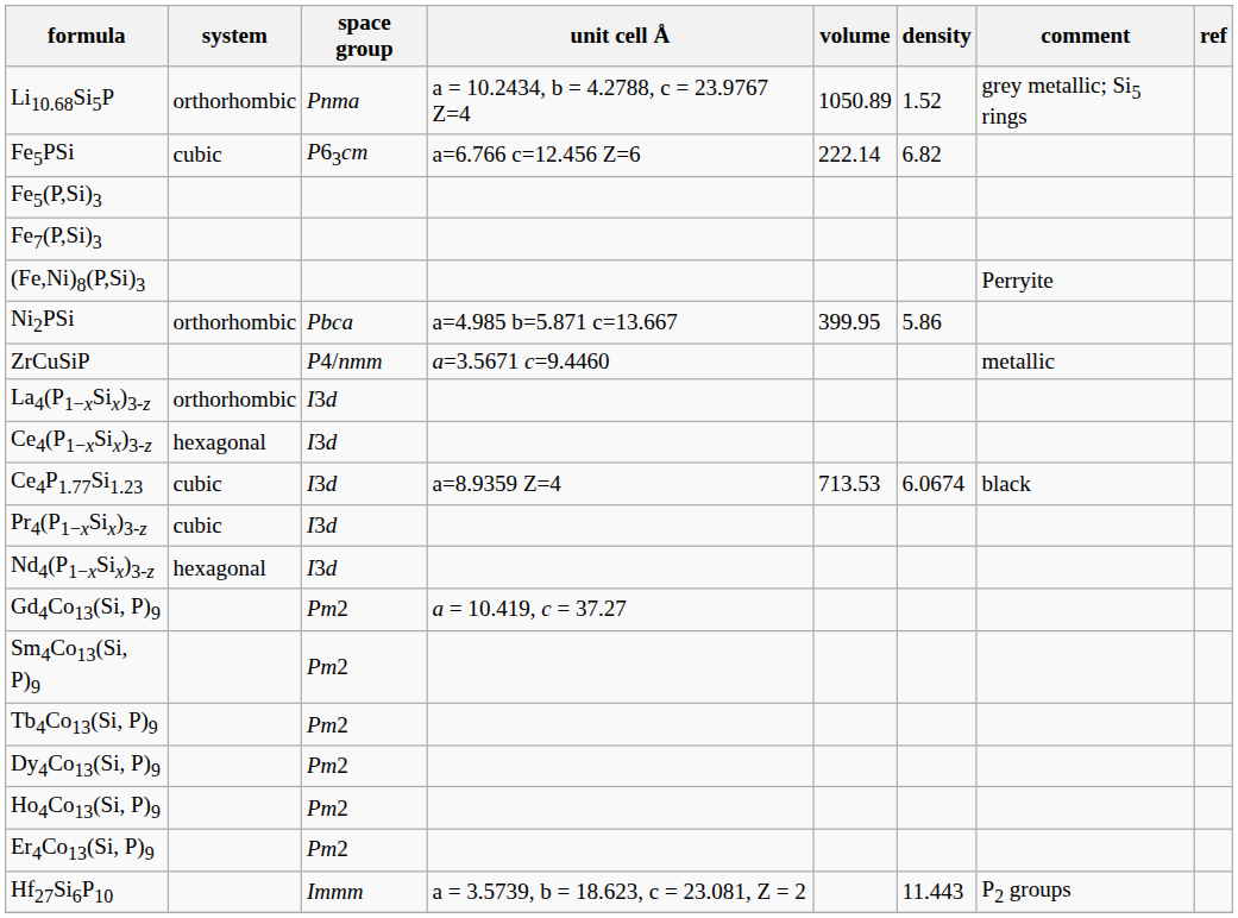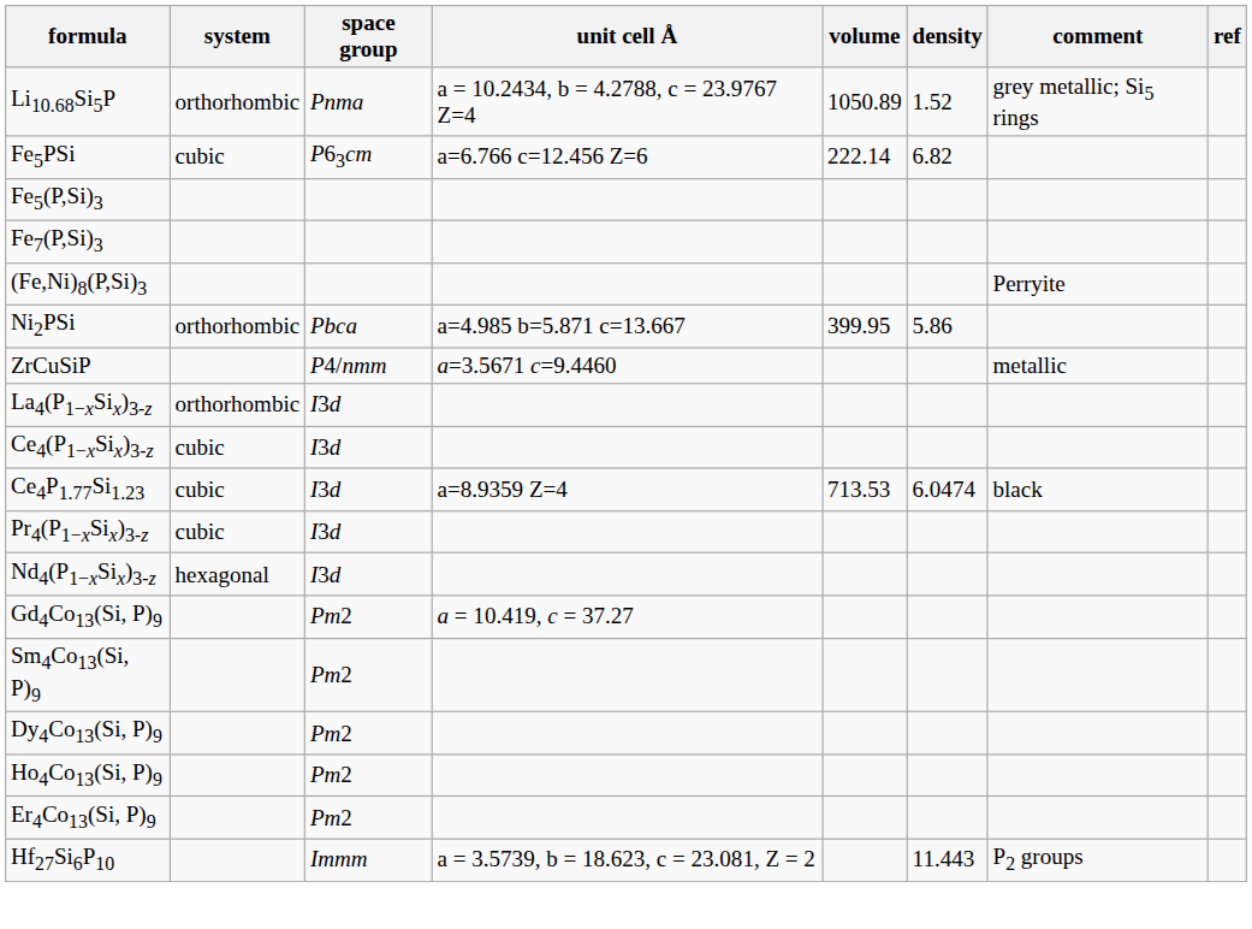 <table class="wikitable">
 <tr>
 <th>formula</th>
 <th>system</th>
 <th>space group</th>
 <th>unit cell Å</th>
 <th>volume</th>
 <th>density</th>
 <th>comment</th>
 <th>ref</th>
 </tr>
 <tr>
 <td>Li<sub>10.68</sub>Si<sub>5</sub>P</td>
 <td>orthorhombic</td>
 <td><em>Pnma</em></td>
 <td>a  =  10.2434, b = 4.2788, c = 23.9767 Z=4</td>
 <td>1050.89</td>
 <td>1.52</td>
 <td>grey metallic; Si<sub>5</sub> rings</td>
 <td></td>
 </tr>
 <tr>
 <td>Fe<sub>5</sub>PSi</td>
 <td>cubic</td>
 <td><em>P</em>6<sub>3</sub><em>cm</em></td>
 <td>a=6.766 c=12.456 Z=6</td>
 <td>222.14</td>
 <td>6.82</td>
 <td></td>
 <td></td>
 </tr>
 <tr>
 <td>Fe<sub>5</sub>(P,Si)<sub>3</sub></td>
 <td></td>
 <td></td>
 <td></td>
 <td></td>
 <td></td>
 <td></td>
 <td></td>
 </tr>
 <tr>
 <td>Fe<sub>7</sub>(P,Si)<sub>3</sub></td>
 <td></td>
 <td></td>
 <td></td>
 <td></td>
 <td></td>
 <td></td>
 <td></td>
 </tr>
 <tr>
 <td>(Fe,Ni)<sub>8</sub>(P,Si)<sub>3</sub></td>
 <td></td>
 <td></td>
 <td></td>
 <td></td>
 <td></td>
 <td>Perryite</td>
 <td></td>
 </tr>
 <tr>
 <td>Ni<sub>2</sub>PSi</td>
 <td>orthorhombic</td>
 <td><em>Pbca</em></td>
 <td>a=4.985 b=5.871 c=13.667</td>
 <td>399.95</td>
 <td>5.86</td>
 <td></td>
 <td></td>
 </tr>
 <tr>
 <td>ZrCuSiP</td>
 <td></td>
 <td><em>P</em>4/<em>nmm</em></td>
 <td><em>a</em>=3.5671 <em>c</em>=9.4460</td>
 <td></td>
 <td></td>
 <td>metallic</td>
 <td></td>
 </tr>
 <tr>
 <td>La<sub>4</sub>(P<sub>1−<em>x</em></sub>Si<em><sub>x</sub></em>)<sub>3-<em>z</em></sub></td>
 <td>orthorhombic</td>
 <td><em>I</em>3<em>d</em></td>
 <td></td>
 <td></td>
 <td></td>
 <td></td>
 <td></td>
 </tr>
 <tr>
 <td>Ce<sub>4</sub>(P<sub>1−<em>x</em></sub>Si<em><sub>x</sub></em>)<sub>3-<em>z</em></sub></td>
-<td>hexagonal</td>
+<td>cubic</td>
 <td><em>I</em>3<em>d</em></td>
 <td></td>
 <td></td>
 <td></td>
 <td></td>
 <td></td>
 </tr>
 <tr>
 <td>Ce<sub>4</sub>P<sub>1.77</sub>Si<sub>1.23</sub></td>
 <td>cubic</td>
 <td><em>I</em>3<em>d</em></td>
 <td>a=8.9359 Z=4</td>
 <td>713.53</td>
-<td>6.0674</td>
+<td>6.0474</td>
 <td>black</td>
 <td></td>
 </tr>
 <tr>
 <td>Pr<sub>4</sub>(P<sub>1−<em>x</em></sub>Si<em><sub>x</sub></em>)<sub>3-<em>z</em></sub></td>
 <td>cubic</td>
 <td><em>I</em>3<em>d</em></td>
 <td></td>
 <td></td>
 <td></td>
 <td></td>
 <td></td>
 </tr>
 <tr>
 <td>Nd<sub>4</sub>(P<sub>1−<em>x</em></sub>Si<em><sub>x</sub></em>)<sub>3-<em>z</em></sub></td>
 <td>hexagonal</td>
 <td><em>I</em>3<em>d</em></td>
 <td></td>
 <td></td>
 <td></td>
 <td></td>
 <td></td>
 </tr>
 <tr>
 <td>Gd<sub>4</sub>Co<sub>13</sub>(Si, P)<sub>9</sub></td>
 <td></td>
 <td><em>P</em><em>m</em>2</td>
 <td><em>a</em> = 10.419, <em>c</em> = 37.27</td>
 <td></td>
 <td></td>
 <td></td>
 <td></td>
 </tr>
 <tr>
 <td>Sm<sub>4</sub>Co<sub>13</sub>(Si, P)<sub>9</sub></td>
-<td></td>
-<td><em>P</em><em>m</em>2</td>
-<td></td>
-<td></td>
-<td></td>
-<td></td>
-<td></td>
-</tr>
-<tr>
-<td>Tb<sub>4</sub>Co<sub>13</sub>(Si, P)<sub>9</sub></td>
 <td></td>
 <td><em>P</em><em>m</em>2</td>
 <td></td>
 <td></td>
 <td></td>
 <td></td>
 <td></td>
 </tr>
 <tr>
 <td>Dy<sub>4</sub>Co<sub>13</sub>(Si, P)<sub>9</sub></td>
 <td></td>
 <td><em>P</em><em>m</em>2</td>
 <td></td>
 <td></td>
 <td></td>
 <td></td>
 <td></td>
 </tr>
 <tr>
 <td>Ho<sub>4</sub>Co<sub>13</sub>(Si, P)<sub>9</sub></td>
 <td></td>
 <td><em>P</em><em>m</em>2</td>
 <td></td>
 <td></td>
 <td></td>
 <td></td>
 <td></td>
 </tr>
 <tr>
 <td>Er<sub>4</sub>Co<sub>13</sub>(Si, P)<sub>9</sub></td>
 <td></td>
 <td><em>P</em><em>m</em>2</td>
 <td></td>
 <td></td>
 <td></td>
 <td></td>
 <td></td>
 </tr>
 <tr>
 <td>Hf<sub>27</sub>Si<sub>6</sub>P<sub>10</sub></td>
 <td></td>
 <td><em>Immm</em></td>
 <td>a = 3.5739, b = 18.623, c = 23.081, Z = 2</td>
 <td></td>
 <td>11.443</td>
 <td>P<sub>2</sub> groups</td>
 <td></td>
 </tr>
 <tr>
 </tr>
 </table>
